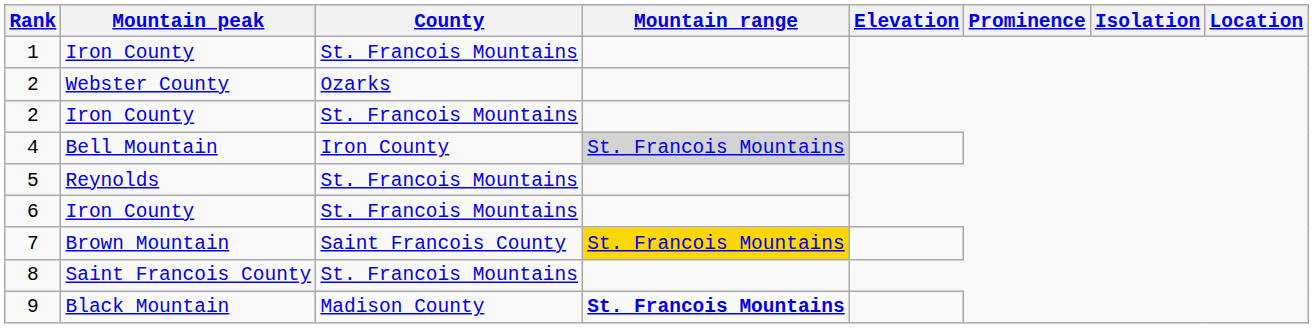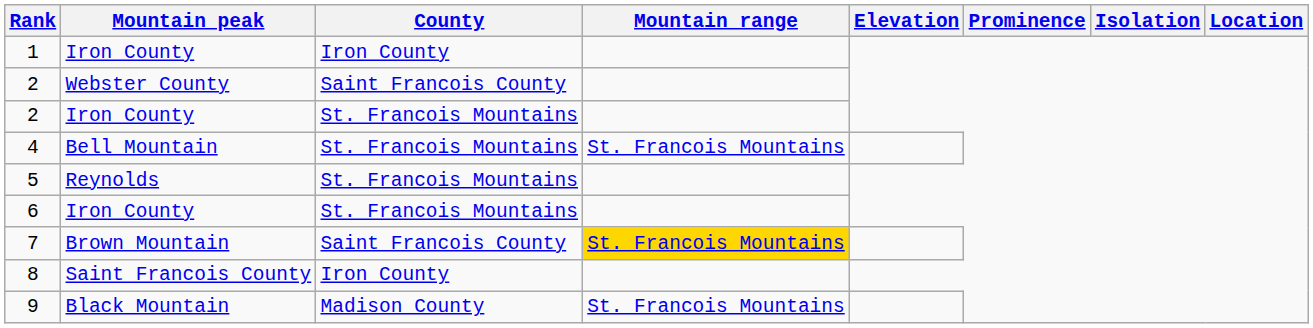 <table class="wikitable sortable">
 <tr>
 <th><a href='#'>Rank</a></th>
 <th><a href='#'>Mountain peak</a></th>
 <th><a href='#'>County</a></th>
 <th><a href='#'>Mountain range</a></th>
 <th><a href='#'>Elevation</a></th>
 <th><a href='#'>Prominence</a></th>
 <th><a href='#'>Isolation</a></th>
 <th><a href='#'>Location</a></th>
 </tr>
 <tr>
 <td align=center>1<br></td>
 <td><a href='#'>Iron County</a></td>
-<td><a href='#'>St. Francois Mountains</a><br></td>
+<td><a href='#'>Iron County</a></td>
 <td></td>
 </tr>
 <tr>
 <td align=center>2<br></td>
 <td><a href='#'>Webster County</a></td>
-<td><a href='#'>Ozarks</a><br></td>
+<td><a href='#'>Saint Francois County</a></td>
 <td></td>
 </tr>
 <tr>
 <td align=center>2<br></td>
 <td><a href='#'>Iron County</a></td>
 <td><a href='#'>St. Francois Mountains</a><br></td>
 <td></td>
 </tr>
 <tr>
 <td align=center>4</td>
 <td><a href='#'>Bell Mountain</a></td>
-<td><a href='#'>Iron County</a></td>
-<td style="background: lightgrey;"><a href='#'>St. Francois Mountains</a><br></td>
+<td><a href='#'>St. Francois Mountains</a><br></td>
+<td><a href='#'>St. Francois Mountains</a><br></td>
 <td></td>
 </tr>
 <tr>
 <td align=center>5<br></td>
 <td><a href='#'>Reynolds</a></td>
 <td><a href='#'>St. Francois Mountains</a><br></td>
 <td></td>
 </tr>
 <tr>
 <td align=center>6<br></td>
 <td><a href='#'>Iron County</a></td>
 <td><a href='#'>St. Francois Mountains</a><br></td>
 <td></td>
 </tr>
 <tr>
 <td align=center>7</td>
 <td><a href='#'>Brown Mountain</a></td>
 <td><a href='#'>Saint Francois County</a></td>
 <td style="background: gold;"><a href='#'>St. Francois Mountains</a><br></td>
 <td></td>
 </tr>
 <tr>
 <td align=center>8<br></td>
 <td><a href='#'>Saint Francois County</a></td>
-<td><a href='#'>St. Francois Mountains</a><br></td>
+<td><a href='#'>Iron County</a></td>
 <td></td>
 </tr>
 <tr>
 <td align=center>9</td>
 <td><a href='#'>Black Mountain</a></td>
 <td><a href='#'>Madison County</a></td>
-<td><strong><a href='#'>St. Francois Mountains</a><br></strong></td>
+<td><a href='#'>St. Francois Mountains</a><br></td>
 <td></td>
 </tr>
 </table>
